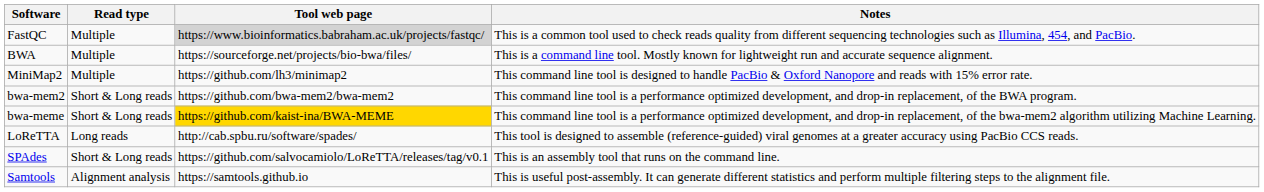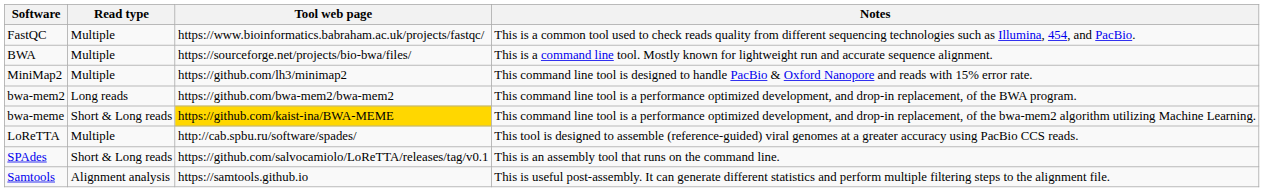 <table class="wikitable">
 <tr>
 <th>Software</th>
 <th>Read type</th>
 <th>Tool web page</th>
 <th>Notes</th>
 </tr>
 <tr>
 <td>FastQC</td>
 <td>Multiple</td>
-<td style="background: lightgrey;">https://www.bioinformatics.babraham.ac.uk/projects/fastqc/</td>
+<td>https://www.bioinformatics.babraham.ac.uk/projects/fastqc/</td>
 <td>This is a common tool used to check reads quality from different sequencing technologies such as <a href='#'>Illumina</a>, <a href='#'>454</a>, and <a href='#'>PacBio</a>.</td>
 </tr>
 <tr>
 <td>BWA</td>
 <td>Multiple</td>
 <td>https://sourceforge.net/projects/bio-bwa/files/</td>
 <td>This is a <a href='#'>command line</a> tool. Mostly known for lightweight run and accurate sequence alignment.</td>
 </tr>
 <tr>
 <td>MiniMap2</td>
 <td>Multiple</td>
 <td>https://github.com/lh3/minimap2</td>
 <td>This command line tool is designed to handle <a href='#'>PacBio</a> & <a href='#'>Oxford Nanopore</a> and reads with 15% error rate.</td>
 </tr>
 <tr>
 <td>bwa-mem2</td>
-<td>Short & Long reads</td>
+<td>Long reads</td>
 <td>https://github.com/bwa-mem2/bwa-mem2</td>
 <td>This command line tool is a performance optimized development, and drop-in replacement, of the BWA program.</td>
 </tr>
 <tr>
 <td>bwa-meme</td>
 <td>Short & Long reads</td>
 <td style="background: gold;">https://github.com/kaist-ina/BWA-MEME</td>
 <td>This command line tool is a performance optimized development, and drop-in replacement, of the bwa-mem2 algorithm utilizing Machine Learning.</td>
 </tr>
 <tr>
 <td>LoReTTA</td>
-<td>Long reads</td>
+<td>Multiple</td>
 <td>http://cab.spbu.ru/software/spades/</td>
 <td>This tool is designed to assemble (reference-guided) viral genomes at a greater accuracy using PacBio CCS reads.</td>
 </tr>
 <tr>
 <td><a href='#'>SPAdes</a></td>
 <td>Short & Long reads</td>
 <td>https://github.com/salvocamiolo/LoReTTA/releases/tag/v0.1</td>
 <td>This is an assembly tool that runs on the command line.</td>
 </tr>
 <tr>
 <td><a href='#'>Samtools</a></td>
 <td>Alignment analysis</td>
 <td>https://samtools.github.io</td>
 <td>This is useful post-assembly. It can generate different statistics and perform multiple filtering steps to the alignment file.</td>
 </tr>
 </table>
